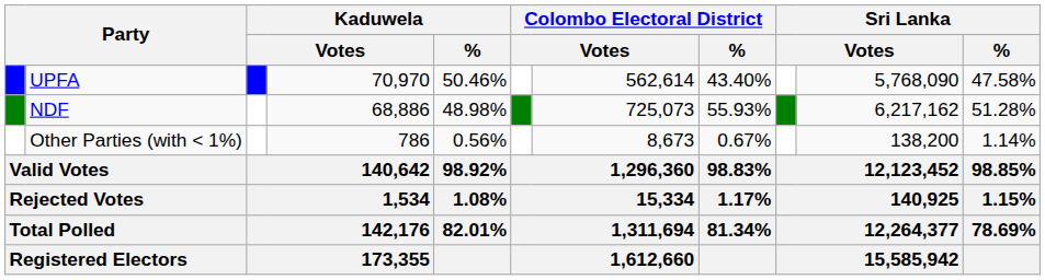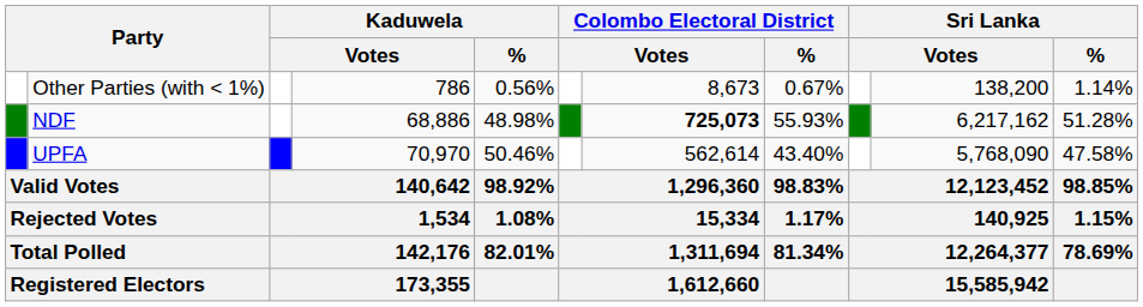 <table class="wikitable">
 <tr>
 <th colspan="2" width="144px"rowspan="2">Party</th>
 <th colspan="3" width="216px">Kaduwela</th>
 <th colspan="3" width="216px"><a href='#'>Colombo Electoral District</a></th>
 <th colspan="3" width="216px">Sri Lanka</th>
 </tr>
 <tr>
 <th colspan="2" width="144px">Votes</th>
 <th>%</th>
 <th colspan="2" width="144px">Votes</th>
 <th>%</th>
 <th colspan="2" width="144px">Votes</th>
 <th>%</th>
 </tr>
 <tr>
+<td style="background-color:white;" width="10px"></td>
+<td style="text-align:left;">Other Parties (with < 1%)</td>
+<td style="background-color:white;" width="10px"></td>
+<td style="text-align:right;">786</td>
+<td style="text-align:right;">0.56%</td>
+<td style="background-color:white;" width="10px"></td>
+<td style="text-align:right;">8,673</td>
+<td style="text-align:right;">0.67%</td>
+<td style="background-color:white;" width="10px"></td>
+<td style="text-align:right;">138,200</td>
+<td style="text-align:right;">1.14%</td>
+</tr>
+<tr>
+<td style="background-color:green;" width="10px"></td>
+<td style="text-align:left;"><a href='#'>NDF</a></td>
+<td style="background-color:white;" width="10px"></td>
+<td style="text-align:right;">68,886</td>
+<td style="text-align:right;">48.98%</td>
+<td style="background-color:green;" width="10px"></td>
+<td style="text-align:right;"><strong>725,073</strong></td>
+<td style="text-align:right;">55.93%</td>
+<td style="background-color:green;" width="10px"></td>
+<td style="text-align:right;">6,217,162</td>
+<td style="text-align:right;">51.28%</td>
+</tr>
+<tr>
 <td style="background-color:blue;" width="10px"></td>
 <td style="text-align:left;"><a href='#'>UPFA</a></td>
 <td style="background-color:blue;" width="10px"></td>
 <td style="text-align:right;">70,970</td>
 <td style="text-align:right;">50.46%</td>
 <td style="background-color:white;" width="10px"></td>
 <td style="text-align:right;">562,614</td>
 <td style="text-align:right;">43.40%</td>
 <td style="background-color:white;" width="10px"></td>
 <td style="text-align:right;">5,768,090</td>
 <td style="text-align:right;">47.58%</td>
-</tr>
-<tr>
-<td style="background-color:green;" width="10px"></td>
-<td style="text-align:left;"><a href='#'>NDF</a></td>
-<td style="background-color:white;" width="10px"></td>
-<td style="text-align:right;">68,886</td>
-<td style="text-align:right;">48.98%</td>
-<td style="background-color:green;" width="10px"></td>
-<td style="text-align:right;">725,073</td>
-<td style="text-align:right;">55.93%</td>
-<td style="background-color:green;" width="10px"></td>
-<td style="text-align:right;">6,217,162</td>
-<td style="text-align:right;">51.28%</td>
-</tr>
-<tr>
-<td style="background-color:white;" width="10px"></td>
-<td style="text-align:left;">Other Parties (with < 1%)</td>
-<td style="background-color:white;" width="10px"></td>
-<td style="text-align:right;">786</td>
-<td style="text-align:right;">0.56%</td>
-<td style="background-color:white;" width="10px"></td>
-<td style="text-align:right;">8,673</td>
-<td style="text-align:right;">0.67%</td>
-<td style="background-color:white;" width="10px"></td>
-<td style="text-align:right;">138,200</td>
-<td style="text-align:right;">1.14%</td>
 </tr>
 <tr>
 <th colspan="2" width="144px"style="text-align:left;">Valid Votes</th>
 <th style="text-align:right;"colspan="2" width="144px">140,642</th>
 <th style="text-align:right;">98.92%</th>
 <th style="text-align:right;"colspan="2" width="144px">1,296,360</th>
 <th style="text-align:right;">98.83%</th>
 <th style="text-align:right;"colspan="2" width="144px">12,123,452</th>
 <th style="text-align:right;">98.85%</th>
 </tr>
 <tr>
 <th colspan="2" width="144px"style="text-align:left;">Rejected Votes</th>
 <th style="text-align:right;"colspan="2" width="144px">1,534</th>
 <th style="text-align:right;">1.08%</th>
 <th style="text-align:right;"colspan="2" width="144px">15,334</th>
 <th style="text-align:right;">1.17%</th>
 <th style="text-align:right;"colspan="2" width="144px">140,925</th>
 <th style="text-align:right;">1.15%</th>
 </tr>
 <tr>
 <th colspan="2" width="144px"style="text-align:left;">Total Polled</th>
 <th style="text-align:right;"colspan="2" width="144px">142,176</th>
 <th style="text-align:right;">82.01%</th>
 <th style="text-align:right;"colspan="2" width="144px">1,311,694</th>
 <th style="text-align:right;">81.34%</th>
 <th style="text-align:right;"colspan="2" width="144px">12,264,377</th>
 <th style="text-align:right;">78.69%</th>
 </tr>
 <tr>
 <th colspan="2" width="144px"style="text-align:left;">Registered Electors</th>
 <th style="text-align:right;"colspan="2" width="144px">173,355</th>
 <th></th>
 <th style="text-align:right;"colspan="2" width="144px">1,612,660</th>
 <th></th>
 <th style="text-align:right;"colspan="2" width="144px">15,585,942</th>
 <th></th>
 </tr>
 </table>
